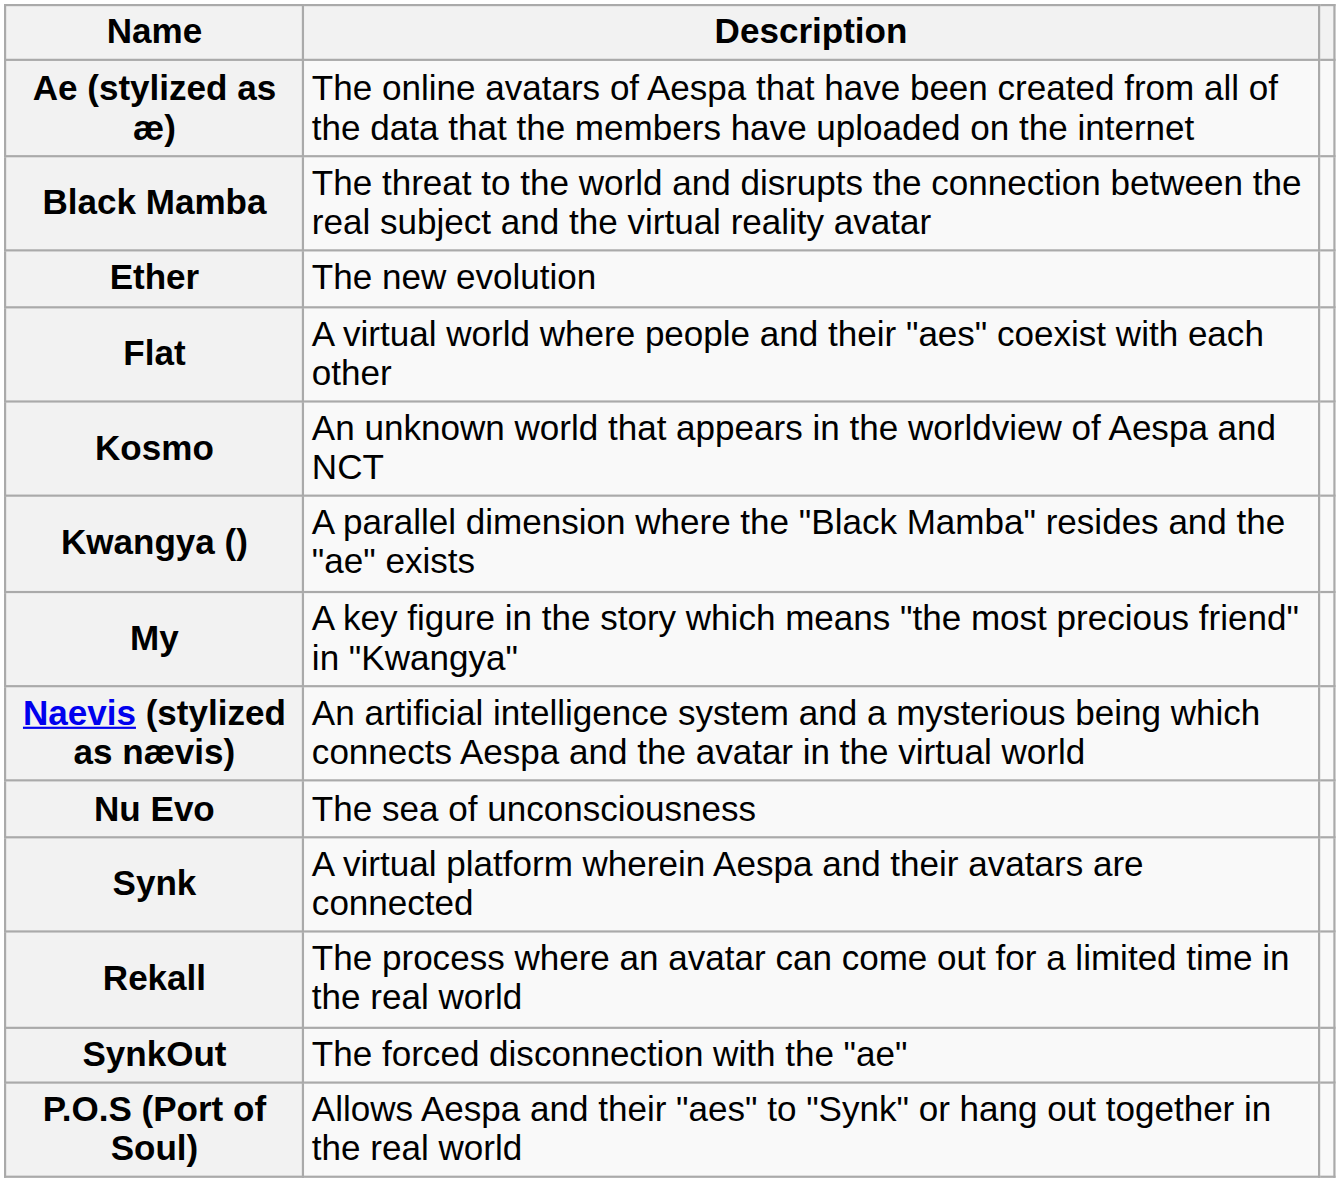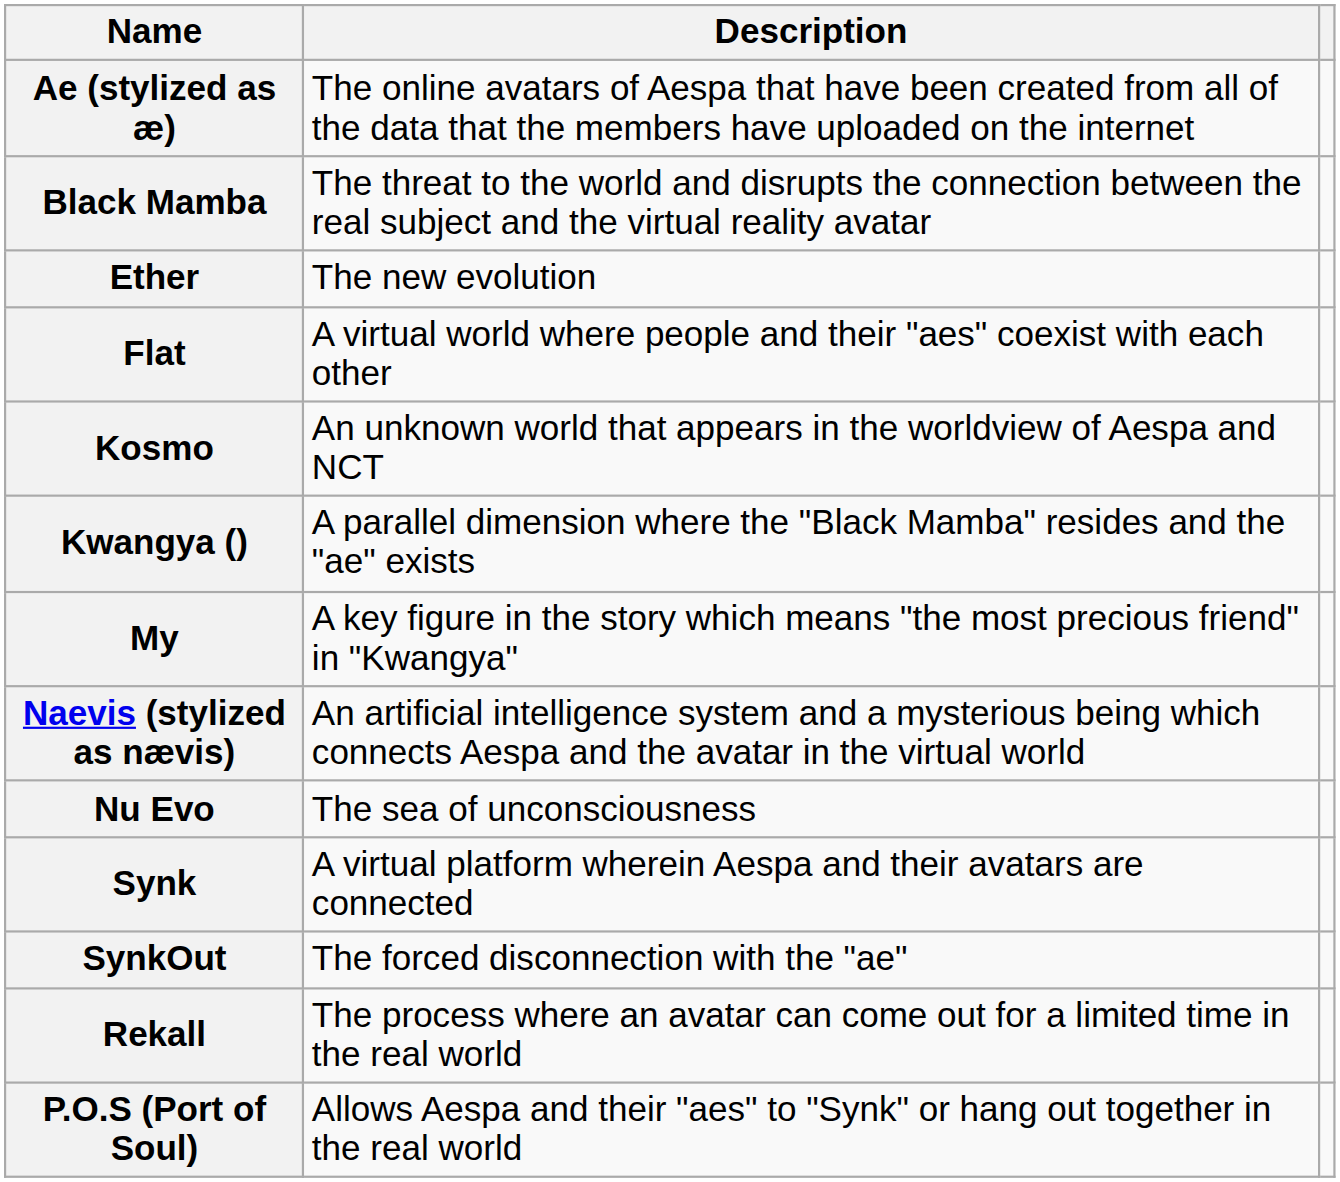 <table class="wikitable plainrowheaders">
 <tr>
 <th>Name</th>
 <th>Description</th>
 <th></th>
 </tr>
 <tr>
 <th scope="row">Ae (stylized as æ)</th>
 <td>The online avatars of Aespa that have been created from all of the data that the members have uploaded on the internet</td>
 <td align="center"></td>
 </tr>
 <tr>
 <th scope="row">Black Mamba</th>
 <td>The threat to the world and disrupts the connection between the real subject and the virtual reality avatar</td>
 <td align="center"></td>
 </tr>
 <tr>
 <th scope="row">Ether</th>
 <td>The new evolution</td>
 <td align="center"></td>
 </tr>
 <tr>
 <th scope="row">Flat</th>
 <td>A virtual world where people and their "aes" coexist with each other</td>
 <td align="center"></td>
 </tr>
 <tr>
 <th scope="row">Kosmo</th>
 <td>An unknown world that appears in the worldview of Aespa and NCT</td>
 <td align="center"></td>
 </tr>
 <tr>
 <th scope="row">Kwangya ()</th>
 <td>A parallel dimension where the "Black Mamba" resides and the "ae" exists</td>
 <td align="center"></td>
 </tr>
 <tr>
 <th scope="row">My</th>
 <td>A key figure in the story which means "the most precious friend" in "Kwangya"</td>
 <td align="center"></td>
 </tr>
 <tr>
 <th scope="row"><a href='#'>Naevis</a> (stylized as nævis)</th>
 <td>An artificial intelligence system and a mysterious being which connects Aespa and the avatar in the virtual world</td>
 <td align="center"></td>
 </tr>
 <tr>
 <th scope="row">Nu Evo</th>
 <td>The sea of unconsciousness</td>
 <td align="center"></td>
 </tr>
 <tr>
 <th scope="row">Synk</th>
 <td>A virtual platform wherein Aespa and their avatars are connected</td>
 <td align="center"></td>
 </tr>
 <tr>
-<th scope="row">Rekall</th>
-<td>The process where an avatar can come out for a limited time in the real world</td>
+<th scope="row">SynkOut</th>
+<td>The forced disconnection with the "ae"</td>
 <td align="center"></td>
 </tr>
 <tr>
-<th scope="row">SynkOut</th>
-<td>The forced disconnection with the "ae"</td>
+<th scope="row">Rekall</th>
+<td>The process where an avatar can come out for a limited time in the real world</td>
 <td align="center"></td>
 </tr>
 <tr>
 <th scope="row">P.O.S (Port of Soul)</th>
 <td>Allows Aespa and their "aes" to "Synk" or hang out together in the real world</td>
 <td align="center"></td>
 </tr>
 </table>
